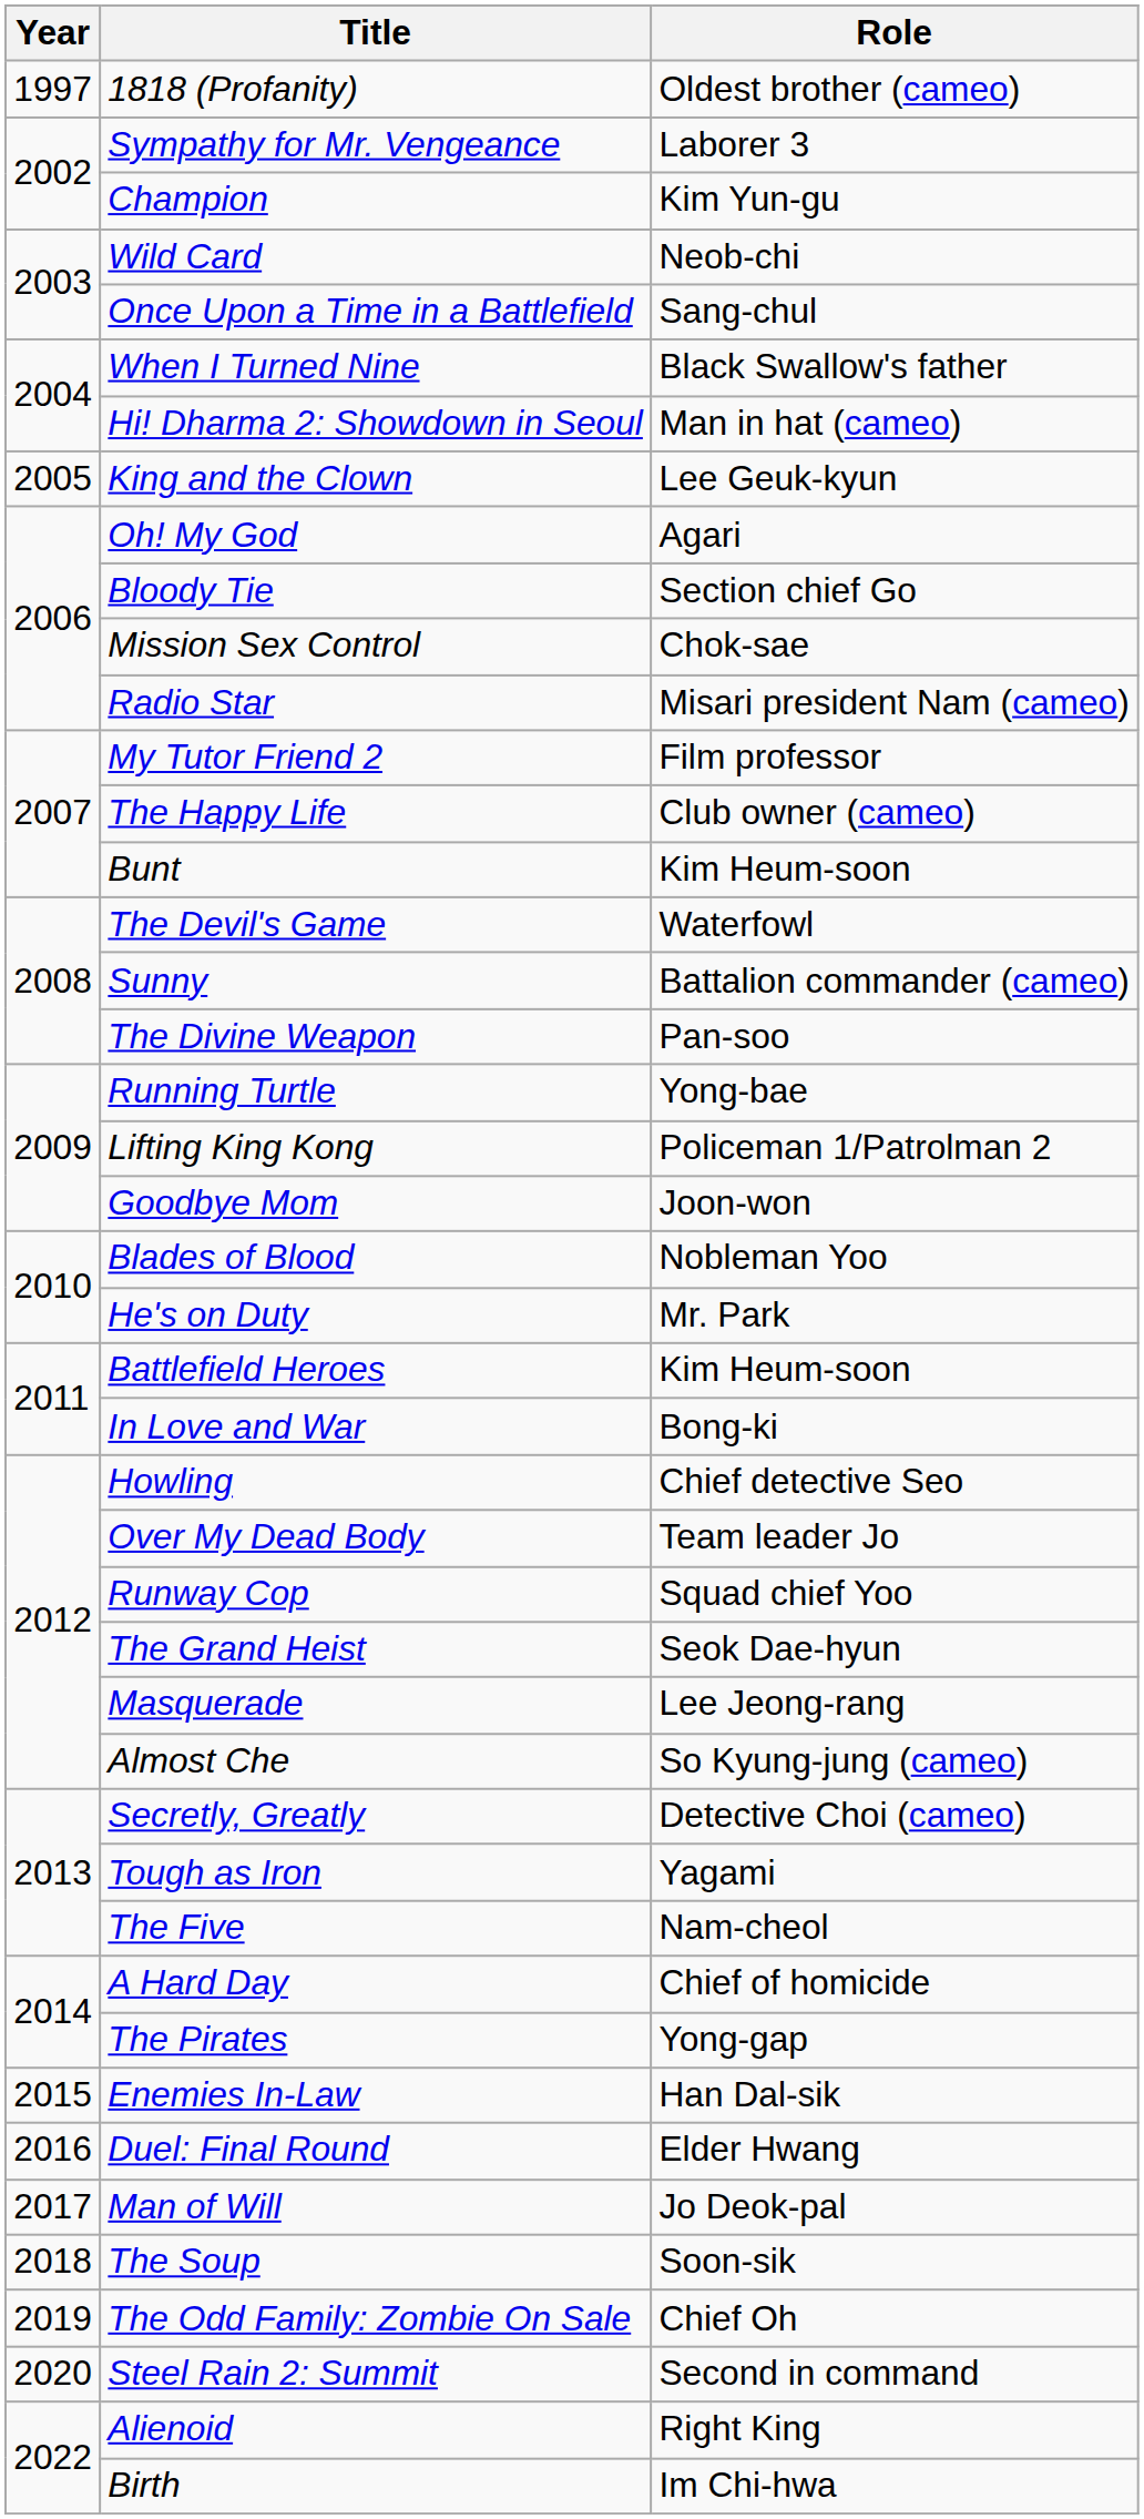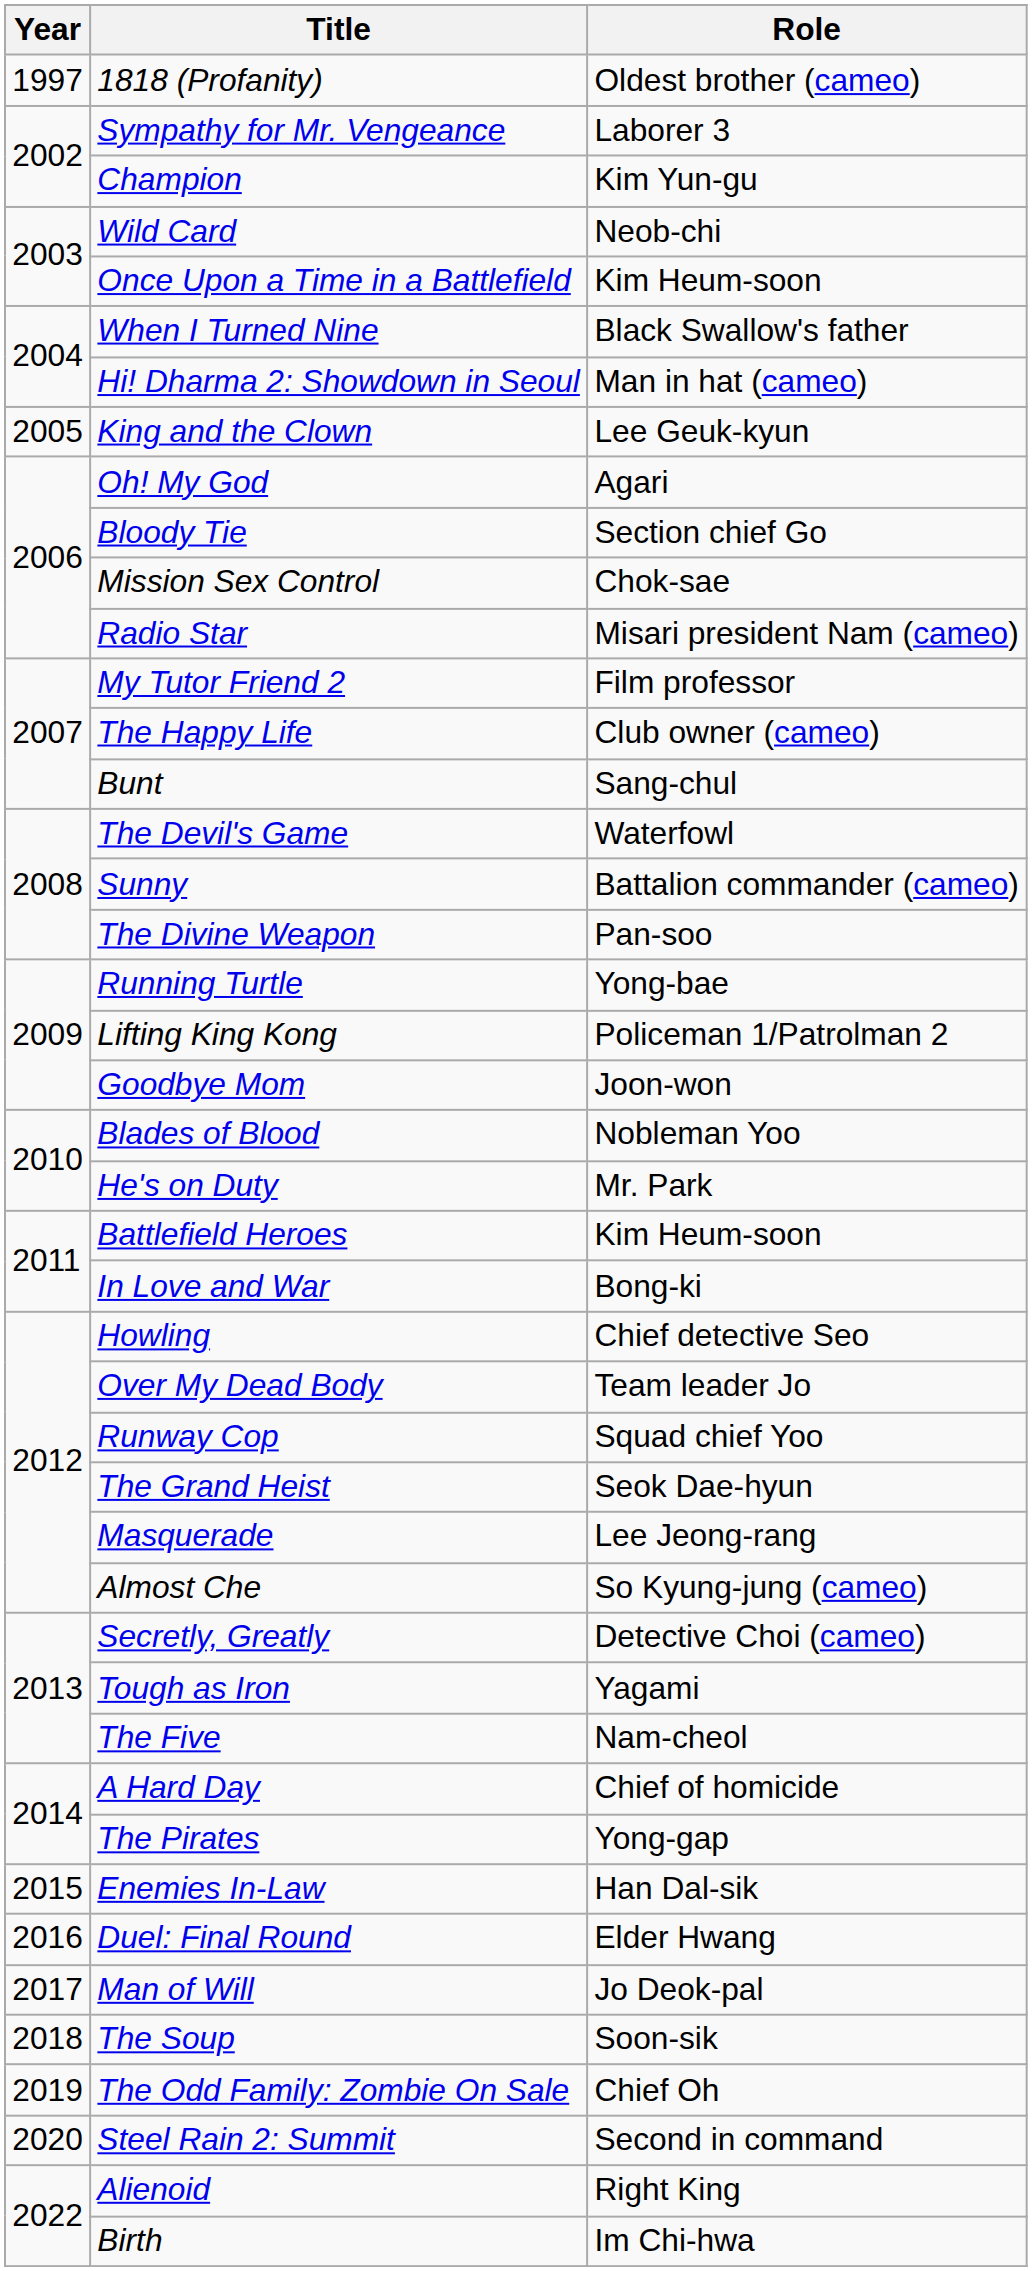 <table class="wikitable sortable">
 <tr>
 <th>Year</th>
 <th>Title</th>
 <th>Role</th>
 </tr>
 <tr>
 <td>1997</td>
 <td><em>1818 (Profanity)</em></td>
 <td>Oldest brother (<a href='#'>cameo</a>)</td>
 </tr>
 <tr>
 <td rowspan=2>2002</td>
 <td><em><a href='#'>Sympathy for Mr. Vengeance</a></em></td>
 <td>Laborer 3</td>
 </tr>
 <tr>
 <td><em><a href='#'>Champion</a></em></td>
 <td>Kim Yun-gu</td>
 </tr>
 <tr>
 <td rowspan=2>2003</td>
 <td><em><a href='#'>Wild Card</a></em></td>
 <td>Neob-chi</td>
 </tr>
 <tr>
 <td><em><a href='#'>Once Upon a Time in a Battlefield</a></em></td>
-<td>Sang-chul</td>
+<td>Kim Heum-soon</td>
 </tr>
 <tr>
 <td rowspan=2>2004</td>
 <td><em><a href='#'>When I Turned Nine</a></em></td>
 <td>Black Swallow's father</td>
 </tr>
 <tr>
 <td><em><a href='#'>Hi! Dharma 2: Showdown in Seoul</a></em></td>
 <td>Man in hat (<a href='#'>cameo</a>)</td>
 </tr>
 <tr>
 <td>2005</td>
 <td><em><a href='#'>King and the Clown</a></em></td>
 <td>Lee Geuk-kyun</td>
 </tr>
 <tr>
 <td rowspan=4>2006</td>
 <td><em><a href='#'>Oh! My God</a></em></td>
 <td>Agari</td>
 </tr>
 <tr>
 <td><em><a href='#'>Bloody Tie</a></em></td>
 <td>Section chief Go</td>
 </tr>
 <tr>
 <td><em>Mission Sex Control</em></td>
 <td>Chok-sae</td>
 </tr>
 <tr>
 <td><em><a href='#'>Radio Star</a></em></td>
 <td>Misari president Nam (<a href='#'>cameo</a>)</td>
 </tr>
 <tr>
 <td rowspan=3>2007</td>
 <td><em><a href='#'>My Tutor Friend 2</a></em></td>
 <td>Film professor</td>
 </tr>
 <tr>
 <td><em><a href='#'>The Happy Life</a></em></td>
 <td>Club owner (<a href='#'>cameo</a>)</td>
 </tr>
 <tr>
 <td><em>Bunt</em></td>
-<td>Kim Heum-soon</td>
+<td>Sang-chul</td>
 </tr>
 <tr>
 <td rowspan=3>2008</td>
 <td><em><a href='#'>The Devil's Game</a></em></td>
 <td>Waterfowl</td>
 </tr>
 <tr>
 <td><em><a href='#'>Sunny</a></em></td>
 <td>Battalion commander (<a href='#'>cameo</a>)</td>
 </tr>
 <tr>
 <td><em><a href='#'>The Divine Weapon</a></em></td>
 <td>Pan-soo</td>
 </tr>
 <tr>
 <td rowspan=3>2009</td>
 <td><em><a href='#'>Running Turtle</a></em></td>
 <td>Yong-bae</td>
 </tr>
 <tr>
 <td><em>Lifting King Kong</em></td>
 <td>Policeman 1/Patrolman 2</td>
 </tr>
 <tr>
 <td><em><a href='#'>Goodbye Mom</a></em></td>
 <td>Joon-won</td>
 </tr>
 <tr>
 <td rowspan=2>2010</td>
 <td><em><a href='#'>Blades of Blood</a></em></td>
 <td>Nobleman Yoo</td>
 </tr>
 <tr>
 <td><em><a href='#'>He's on Duty</a></em></td>
 <td>Mr. Park</td>
 </tr>
 <tr>
 <td rowspan=2>2011</td>
 <td><em><a href='#'>Battlefield Heroes</a></em></td>
 <td>Kim Heum-soon</td>
 </tr>
 <tr>
 <td><em><a href='#'>In Love and War</a></em></td>
 <td>Bong-ki</td>
 </tr>
 <tr>
 <td rowspan=6>2012</td>
 <td><em><a href='#'>Howling</a></em></td>
 <td>Chief detective Seo</td>
 </tr>
 <tr>
 <td><em><a href='#'>Over My Dead Body</a></em></td>
 <td>Team leader Jo</td>
 </tr>
 <tr>
 <td><em><a href='#'>Runway Cop</a></em></td>
 <td>Squad chief Yoo</td>
 </tr>
 <tr>
 <td><em><a href='#'>The Grand Heist</a></em></td>
 <td>Seok Dae-hyun</td>
 </tr>
 <tr>
 <td><em><a href='#'>Masquerade</a></em></td>
 <td>Lee Jeong-rang</td>
 </tr>
 <tr>
 <td><em>Almost Che</em></td>
 <td>So Kyung-jung (<a href='#'>cameo</a>)</td>
 </tr>
 <tr>
 <td rowspan=3>2013</td>
 <td><em><a href='#'>Secretly, Greatly</a></em></td>
 <td>Detective Choi (<a href='#'>cameo</a>)</td>
 </tr>
 <tr>
 <td><em><a href='#'>Tough as Iron</a></em></td>
 <td>Yagami</td>
 </tr>
 <tr>
 <td><em><a href='#'>The Five</a></em></td>
 <td>Nam-cheol</td>
 </tr>
 <tr>
 <td rowspan=2>2014</td>
 <td><em><a href='#'>A Hard Day</a></em></td>
 <td>Chief of homicide</td>
 </tr>
 <tr>
 <td><em><a href='#'>The Pirates</a></em></td>
 <td>Yong-gap</td>
 </tr>
 <tr>
 <td>2015</td>
 <td><em><a href='#'>Enemies In-Law</a></em></td>
 <td>Han Dal-sik</td>
 </tr>
 <tr>
 <td>2016</td>
 <td><em><a href='#'>Duel: Final Round</a></em></td>
 <td>Elder Hwang</td>
 </tr>
 <tr>
 <td>2017</td>
 <td><em><a href='#'>Man of Will</a></em></td>
 <td>Jo Deok-pal</td>
 </tr>
 <tr>
 <td>2018</td>
 <td><em><a href='#'>The Soup</a></em></td>
 <td>Soon-sik</td>
 </tr>
 <tr>
 <td>2019</td>
 <td><em><a href='#'>The Odd Family: Zombie On Sale</a></em></td>
 <td>Chief Oh</td>
 </tr>
 <tr>
 <td>2020</td>
 <td><em><a href='#'>Steel Rain 2: Summit</a></em></td>
 <td>Second in command</td>
 </tr>
 <tr>
 <td rowspan=2>2022</td>
 <td><em><a href='#'>Alienoid</a></em></td>
 <td>Right King </td>
 </tr>
 <tr>
 <td><em>Birth</em></td>
 <td>Im Chi-hwa</td>
 </tr>
 </table>
